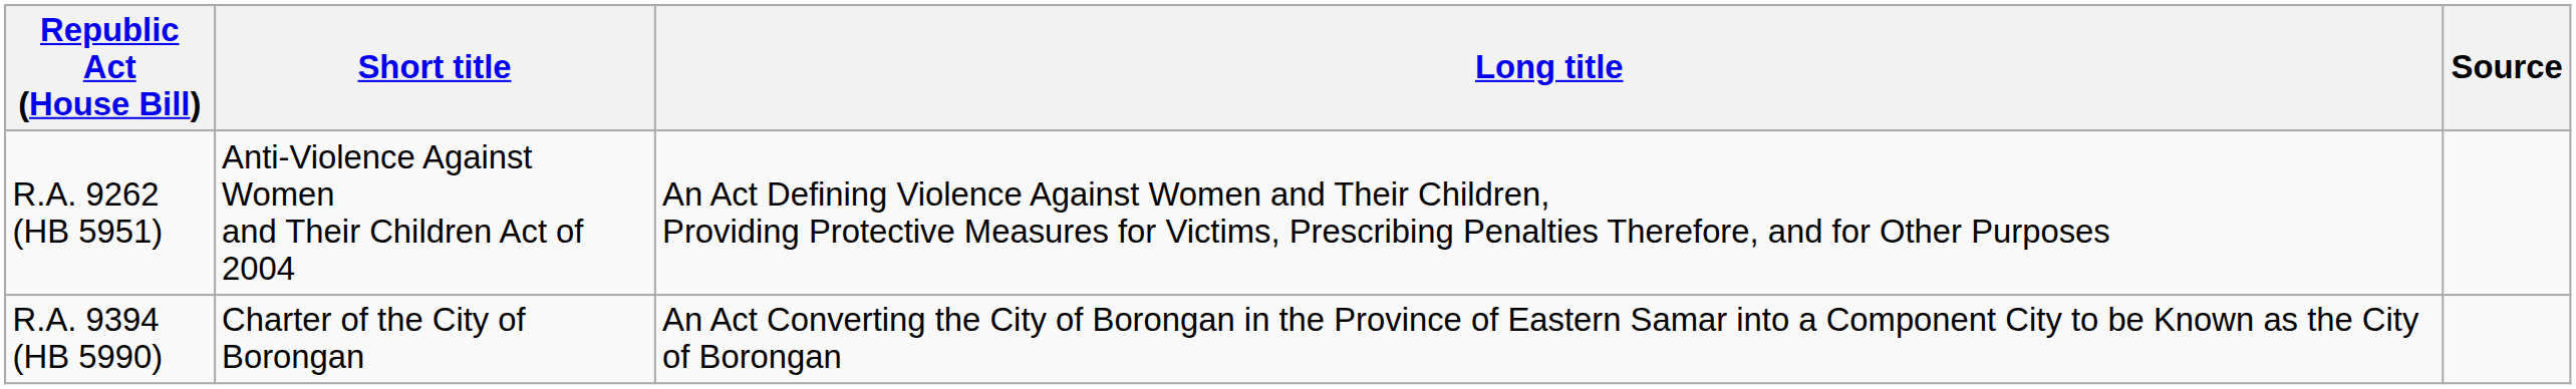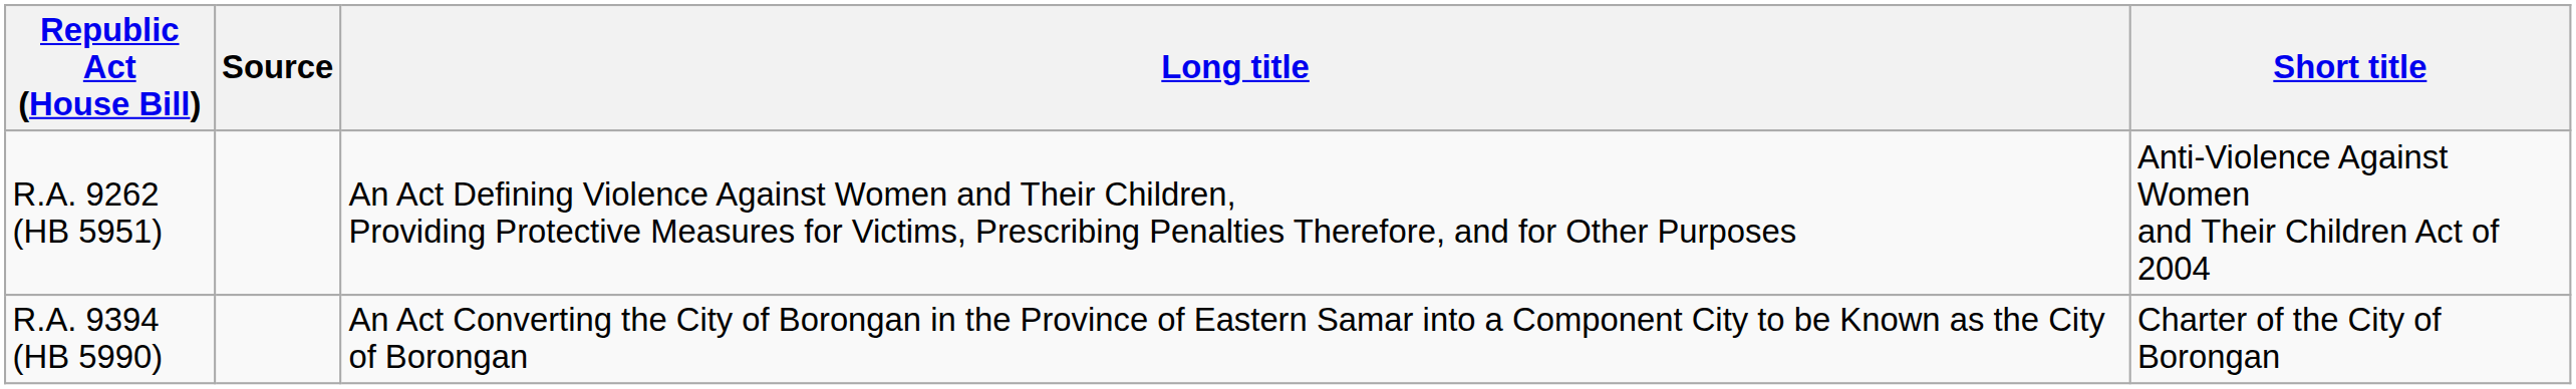 <table class="wikitable">
 <tr>
 <th><a href='#'>Republic Act</a><br>(<a href='#'>House Bill</a>)</th>
+<th>Source</th>
+<th><a href='#'>Long title</a></th>
 <th><a href='#'>Short title</a></th>
-<th><a href='#'>Long title</a></th>
-<th>Source</th>
 </tr>
 <tr>
 <td>R.A. 9262<br>(HB 5951)</td>
+<td></td>
+<td>An Act Defining Violence Against Women and Their Children,<br>Providing Protective Measures for Victims, Prescribing Penalties Therefore, and for Other Purposes</td>
 <td>Anti-Violence Against Women<br>and Their Children Act of 2004</td>
-<td>An Act Defining Violence Against Women and Their Children,<br>Providing Protective Measures for Victims, Prescribing Penalties Therefore, and for Other Purposes</td>
-<td></td>
 </tr>
 <tr>
 <td>R.A. 9394<br>(HB 5990)</td>
+<td></td>
+<td>An Act Converting the City of Borongan in the Province of Eastern Samar into a Component City to be Known as the City of Borongan</td>
 <td>Charter of the City of Borongan</td>
-<td>An Act Converting the City of Borongan in the Province of Eastern Samar into a Component City to be Known as the City of Borongan</td>
-<td></td>
 </tr>
 </table>
